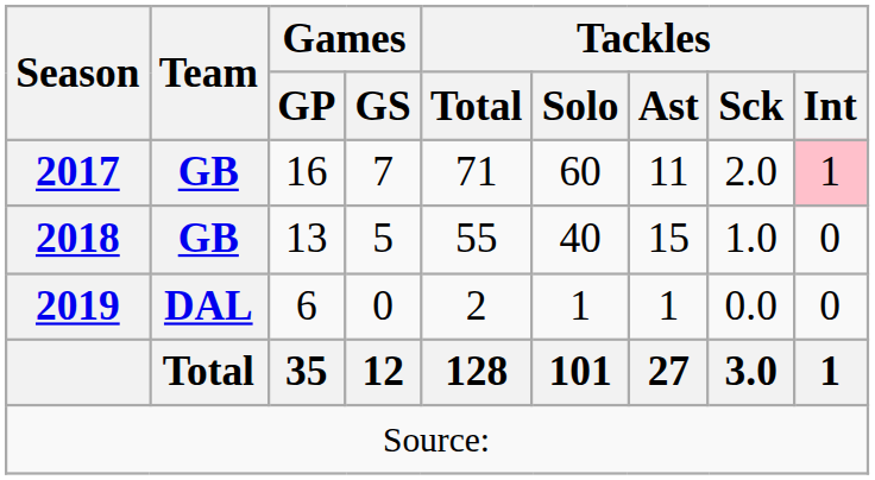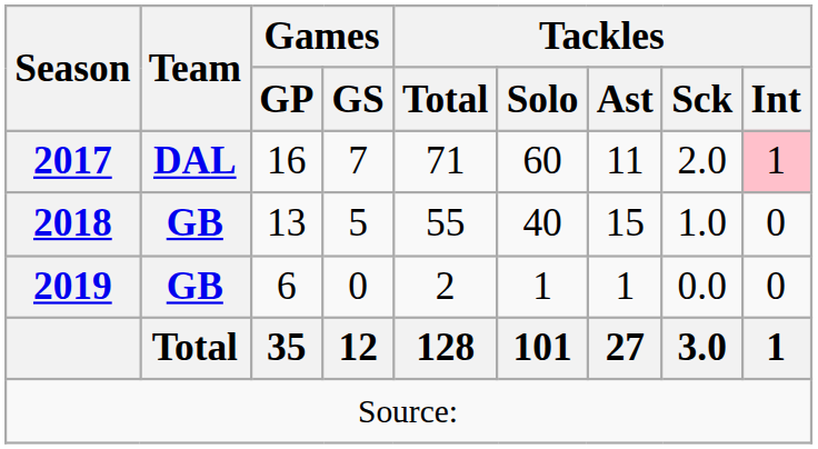 <table class=wikitable style="text-align:center;">
 <tr>
 <th rowspan=2>Season</th>
 <th rowspan=2>Team</th>
 <th colspan=2>Games</th>
 <th colspan=5>Tackles</th>
 </tr>
 <tr>
 <th>GP</th>
 <th>GS</th>
 <th>Total</th>
 <th>Solo</th>
 <th>Ast</th>
 <th>Sck</th>
 <th>Int</th>
 </tr>
 <tr>
 <th><a href='#'>2017</a></th>
-<th><a href='#'>GB</a></th>
+<th><a href='#'>DAL</a></th>
 <td>16</td>
 <td>7</td>
 <td>71</td>
 <td>60</td>
 <td>11</td>
 <td>2.0</td>
 <td style="background: pink;">1</td>
 </tr>
 <tr>
 <th><a href='#'>2018</a></th>
 <th><a href='#'>GB</a></th>
 <td>13</td>
 <td>5</td>
 <td>55</td>
 <td>40</td>
 <td>15</td>
 <td>1.0</td>
 <td>0</td>
 </tr>
 <tr>
 <th><a href='#'>2019</a></th>
-<th><a href='#'>DAL</a></th>
+<th><a href='#'>GB</a></th>
 <td>6</td>
 <td>0</td>
 <td>2</td>
 <td>1</td>
 <td>1</td>
 <td>0.0</td>
 <td>0</td>
 </tr>
 <tr>
 <th></th>
 <th>Total</th>
 <th>35</th>
 <th>12</th>
 <th>128</th>
 <th>101</th>
 <th>27</th>
 <th>3.0</th>
 <th>1</th>
 </tr>
 <tr>
 <td colspan="9"><small>Source: </small></td>
 </tr>
 </table>
